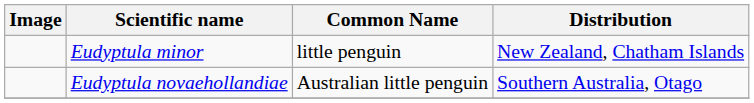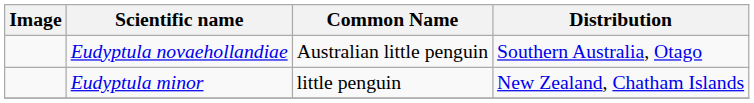 <table class="wikitable">
 <tr>
 <th>Image</th>
 <th>Scientific name</th>
 <th>Common Name</th>
 <th>Distribution</th>
 </tr>
 <tr>
 <td></td>
+<td><em><a href='#'>Eudyptula novaehollandiae</a></em></td>
+<td>Australian little penguin</td>
+<td><a href='#'>Southern Australia</a>, <a href='#'>Otago</a></td>
+</tr>
+<tr>
+<td></td>
 <td><em><a href='#'>Eudyptula minor</a></em></td>
 <td>little penguin</td>
 <td><a href='#'>New Zealand</a>, <a href='#'>Chatham Islands</a></td>
 </tr>
 <tr>
-<td></td>
-<td><em><a href='#'>Eudyptula novaehollandiae</a></em></td>
-<td>Australian little penguin</td>
-<td><a href='#'>Southern Australia</a>, <a href='#'>Otago</a></td>
-</tr>
-<tr>
 </tr>
 </table>
